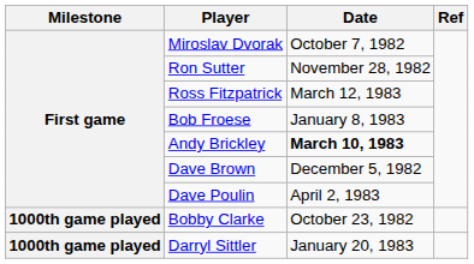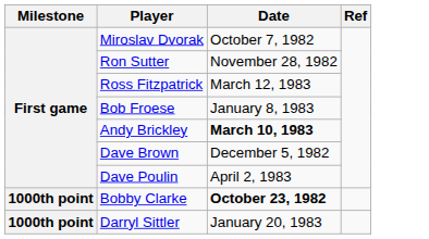 <table class="wikitable">
 <tr>
 <th scope="col">Milestone</th>
 <th scope="col">Player</th>
 <th scope="col">Date</th>
 <th scope="col">Ref</th>
 </tr>
 <tr>
 <th rowspan=7>First game</th>
 <td><a href='#'>Miroslav Dvorak</a></td>
 <td>October 7, 1982</td>
 <td rowspan=7></td>
 </tr>
 <tr>
 <td><a href='#'>Ron Sutter</a></td>
 <td>November 28, 1982</td>
 </tr>
 <tr>
 <td><a href='#'>Ross Fitzpatrick</a></td>
 <td>March 12, 1983</td>
 </tr>
 <tr>
 <td><a href='#'>Bob Froese</a></td>
 <td>January 8, 1983</td>
 </tr>
 <tr>
 <td><a href='#'>Andy Brickley</a></td>
 <td><strong>March 10, 1983</strong></td>
 </tr>
 <tr>
 <td><a href='#'>Dave Brown</a></td>
 <td>December 5, 1982</td>
 </tr>
 <tr>
 <td><a href='#'>Dave Poulin</a></td>
 <td>April 2, 1983</td>
 </tr>
 <tr>
-<th>1000th game played</th>
+<th>1000th point</th>
 <td><a href='#'>Bobby Clarke</a></td>
-<td>October 23, 1982</td>
+<td><strong>October 23, 1982</strong></td>
 <td></td>
 </tr>
 <tr>
-<th>1000th game played</th>
+<th>1000th point</th>
 <td><a href='#'>Darryl Sittler</a></td>
 <td>January 20, 1983</td>
 <td></td>
 </tr>
 </table>
